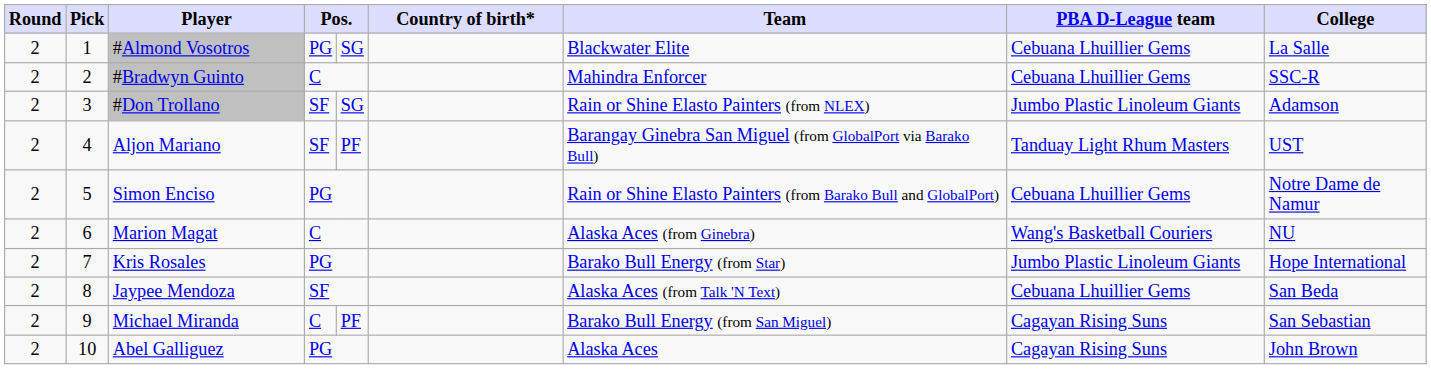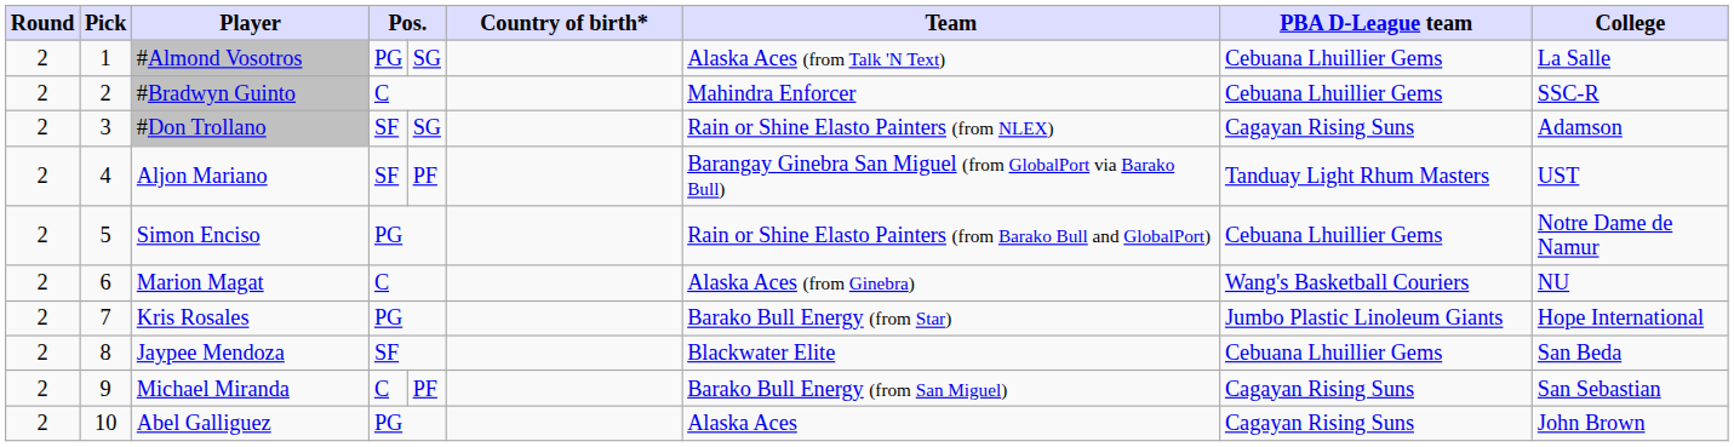 <table class="wikitable sortable sortable">
 <tr>
 <th style="background:#ddf; width:1%;">Round</th>
 <th style="background:#ddf; width:1%;">Pick</th>
 <th style="background:#ddf; width:15%;">Player</th>
 <th colspan="2" style="background:#ddf; width:1%;">Pos.</th>
 <th style="background:#ddf; width:15%;">Country of birth*</th>
 <th style="background:#ddf; width:35%;">Team</th>
 <th style="background:#ddf; width:20%;"><a href='#'>PBA D-League</a> team</th>
 <th style="background:#ddf; width:20%;">College</th>
 </tr>
 <tr>
 <td align=center>2</td>
 <td align=center>1</td>
 <td bgcolor=silver>#<a href='#'>Almond Vosotros</a></td>
 <td><a href='#'>PG</a></td>
 <td><a href='#'>SG</a></td>
 <td></td>
-<td><a href='#'>Blackwater Elite</a></td>
+<td><a href='#'>Alaska Aces</a> <small> (from <a href='#'>Talk 'N Text</a>) </small></td>
 <td><a href='#'>Cebuana Lhuillier Gems</a></td>
 <td><a href='#'>La Salle</a></td>
 </tr>
 <tr>
 <td align=center>2</td>
 <td align=center>2</td>
 <td bgcolor=silver>#<a href='#'>Bradwyn Guinto</a></td>
 <td colspan="2"><a href='#'>C</a></td>
 <td></td>
 <td><a href='#'>Mahindra Enforcer</a></td>
 <td><a href='#'>Cebuana Lhuillier Gems</a></td>
 <td><a href='#'>SSC-R</a></td>
 </tr>
 <tr>
 <td align=center>2</td>
 <td align=center>3</td>
 <td bgcolor=silver>#<a href='#'>Don Trollano</a></td>
 <td><a href='#'>SF</a></td>
 <td><a href='#'>SG</a></td>
 <td></td>
 <td><a href='#'>Rain or Shine Elasto Painters</a> <small> (from <a href='#'>NLEX</a>) </small></td>
-<td><a href='#'>Jumbo Plastic Linoleum Giants</a></td>
+<td><a href='#'>Cagayan Rising Suns</a></td>
 <td><a href='#'>Adamson</a></td>
 </tr>
 <tr>
 <td align=center>2</td>
 <td align=center>4</td>
 <td><a href='#'>Aljon Mariano</a></td>
 <td><a href='#'>SF</a></td>
 <td><a href='#'>PF</a></td>
 <td></td>
 <td><a href='#'>Barangay Ginebra San Miguel</a> <small> (from <a href='#'>GlobalPort</a> via <a href='#'>Barako Bull</a>) </small></td>
 <td><a href='#'>Tanduay Light Rhum Masters</a></td>
 <td><a href='#'>UST</a></td>
 </tr>
 <tr>
 <td align=center>2</td>
 <td align=center>5</td>
 <td><a href='#'>Simon Enciso</a></td>
 <td colspan="2"><a href='#'>PG</a></td>
 <td></td>
 <td><a href='#'>Rain or Shine Elasto Painters</a> <small> (from <a href='#'>Barako Bull</a> and <a href='#'>GlobalPort</a>) </small></td>
 <td><a href='#'>Cebuana Lhuillier Gems</a></td>
 <td><a href='#'>Notre Dame de Namur</a></td>
 </tr>
 <tr>
 <td align=center>2</td>
 <td align=center>6</td>
 <td><a href='#'>Marion Magat</a></td>
 <td colspan="2"><a href='#'>C</a></td>
 <td></td>
 <td><a href='#'>Alaska Aces</a> <small> (from <a href='#'>Ginebra</a>) </small></td>
 <td><a href='#'>Wang's Basketball Couriers</a></td>
 <td><a href='#'>NU</a></td>
 </tr>
 <tr>
 <td align=center>2</td>
 <td align=center>7</td>
 <td><a href='#'>Kris Rosales</a></td>
 <td colspan="2"><a href='#'>PG</a></td>
 <td></td>
 <td><a href='#'>Barako Bull Energy</a> <small> (from <a href='#'>Star</a>) </small></td>
 <td><a href='#'>Jumbo Plastic Linoleum Giants</a></td>
 <td><a href='#'>Hope International</a></td>
 </tr>
 <tr>
 <td align=center>2</td>
 <td align=center>8</td>
 <td><a href='#'>Jaypee Mendoza</a></td>
 <td colspan="2"><a href='#'>SF</a></td>
 <td></td>
-<td><a href='#'>Alaska Aces</a> <small> (from <a href='#'>Talk 'N Text</a>) </small></td>
+<td><a href='#'>Blackwater Elite</a></td>
 <td><a href='#'>Cebuana Lhuillier Gems</a></td>
 <td><a href='#'>San Beda</a></td>
 </tr>
 <tr>
 <td align=center>2</td>
 <td align=center>9</td>
 <td><a href='#'>Michael Miranda</a></td>
 <td><a href='#'>C</a></td>
 <td><a href='#'>PF</a></td>
 <td></td>
 <td><a href='#'>Barako Bull Energy</a> <small> (from <a href='#'>San Miguel</a>) </small></td>
 <td><a href='#'>Cagayan Rising Suns</a></td>
 <td><a href='#'>San Sebastian</a></td>
 </tr>
 <tr>
 <td align=center>2</td>
 <td align=center>10</td>
 <td><a href='#'>Abel Galliguez</a></td>
 <td colspan="2"><a href='#'>PG</a></td>
 <td></td>
 <td><a href='#'>Alaska Aces</a></td>
 <td><a href='#'>Cagayan Rising Suns</a></td>
 <td><a href='#'>John Brown</a></td>
 </tr>
 </table>
